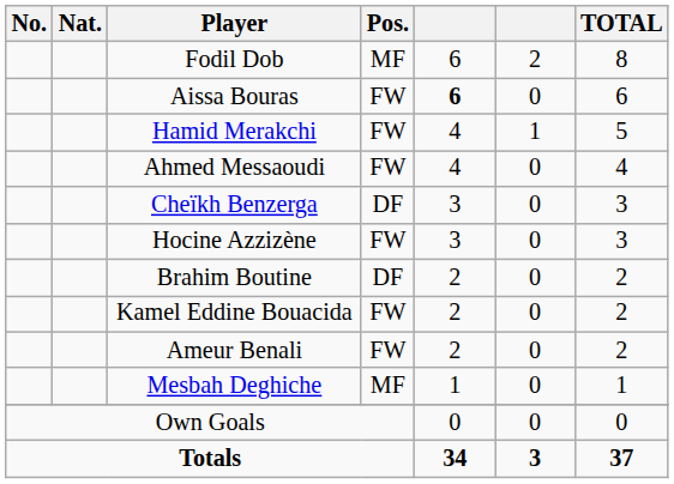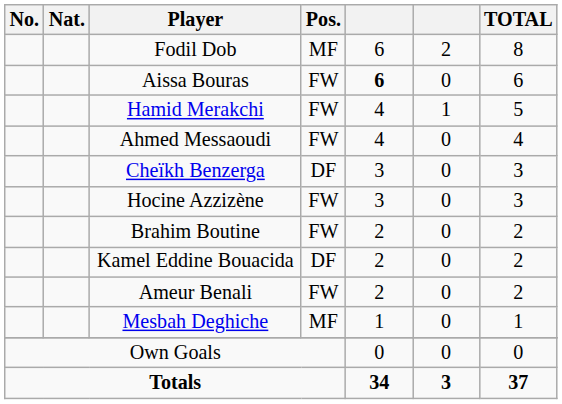 <table class="wikitable sortable alternance"  style="font-size:85%; text-align:center; line-height:14px; width:60%;">
 <tr>
 <th width=10>No.</th>
 <th width=10>Nat.</th>
 <th width=140>Player</th>
 <th width=10>Pos.</th>
 <th width=40></th>
 <th width=40></th>
 <th width=40>TOTAL</th>
 </tr>
 <tr>
 <td></td>
 <td></td>
 <td>Fodil Dob</td>
 <td>MF</td>
 <td>6</td>
 <td>2</td>
 <td>8</td>
 </tr>
 <tr>
 <td></td>
 <td></td>
 <td>Aissa Bouras</td>
 <td>FW</td>
 <td><strong>6</strong></td>
 <td>0</td>
 <td>6</td>
 </tr>
 <tr>
 <td></td>
 <td></td>
 <td><a href='#'>Hamid Merakchi</a></td>
 <td>FW</td>
 <td>4</td>
 <td>1</td>
 <td>5</td>
 </tr>
 <tr>
 <td></td>
 <td></td>
 <td>Ahmed Messaoudi</td>
 <td>FW</td>
 <td>4</td>
 <td>0</td>
 <td>4</td>
 </tr>
 <tr>
 <td></td>
 <td></td>
 <td><a href='#'>Cheïkh Benzerga</a></td>
 <td>DF</td>
 <td>3</td>
 <td>0</td>
 <td>3</td>
 </tr>
 <tr>
 <td></td>
 <td></td>
 <td>Hocine Azzizène</td>
 <td>FW</td>
 <td>3</td>
 <td>0</td>
 <td>3</td>
 </tr>
 <tr>
 <td></td>
 <td></td>
 <td>Brahim Boutine</td>
-<td>DF</td>
+<td>FW</td>
 <td>2</td>
 <td>0</td>
 <td>2</td>
 </tr>
 <tr>
 <td></td>
 <td></td>
 <td>Kamel Eddine Bouacida</td>
-<td>FW</td>
+<td>DF</td>
 <td>2</td>
 <td>0</td>
 <td>2</td>
 </tr>
 <tr>
 <td></td>
 <td></td>
 <td>Ameur Benali</td>
 <td>FW</td>
 <td>2</td>
 <td>0</td>
 <td>2</td>
 </tr>
 <tr>
 <td></td>
 <td></td>
 <td><a href='#'>Mesbah Deghiche</a></td>
 <td>MF</td>
 <td>1</td>
 <td>0</td>
 <td>1</td>
 </tr>
 <tr>
 </tr>
 <tr class="sortbottom">
 <td colspan="4">Own Goals</td>
 <td>0</td>
 <td>0</td>
 <td>0</td>
 </tr>
 <tr class="sortbottom">
 <td colspan="4"><strong>Totals</strong></td>
 <td><strong>34</strong></td>
 <td><strong>3</strong></td>
 <td><strong>37</strong></td>
 </tr>
 </table>
